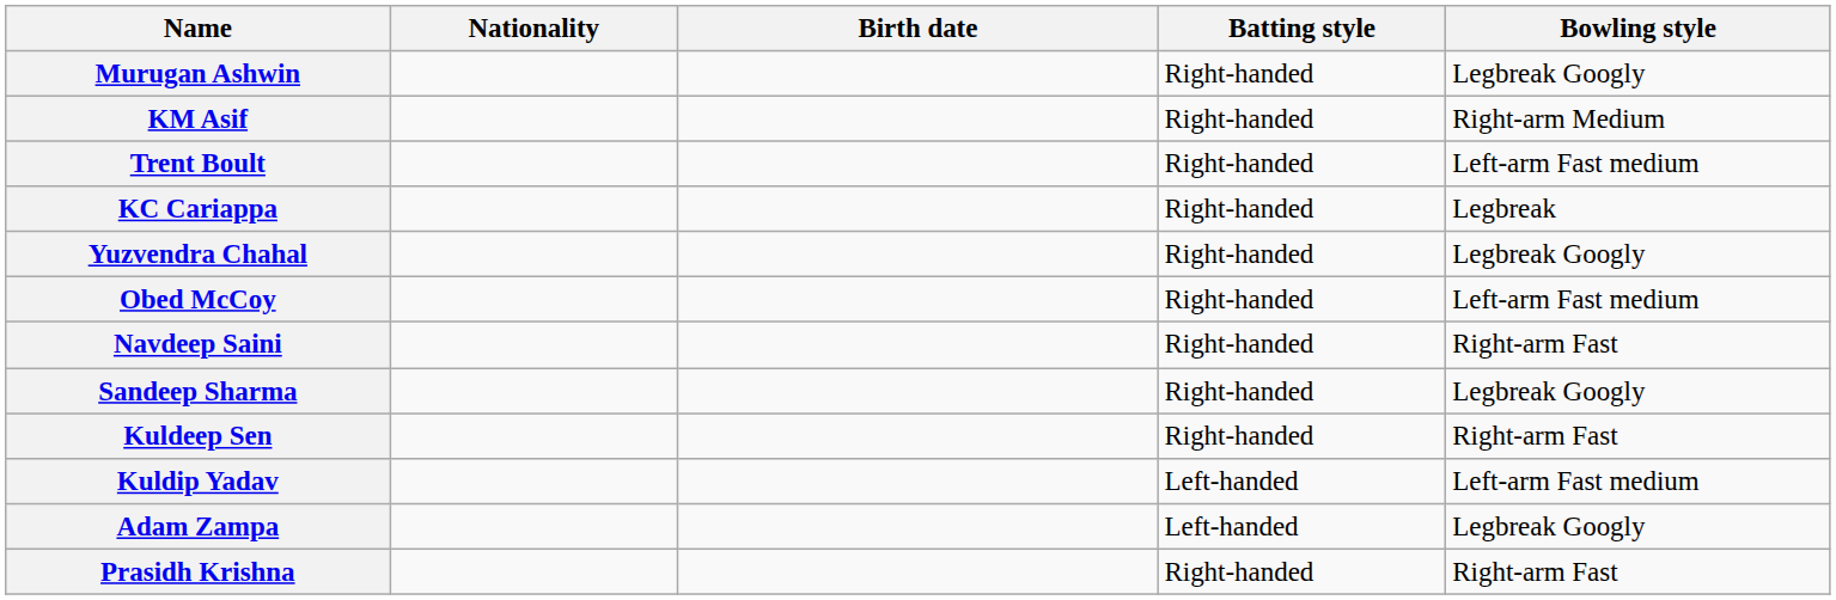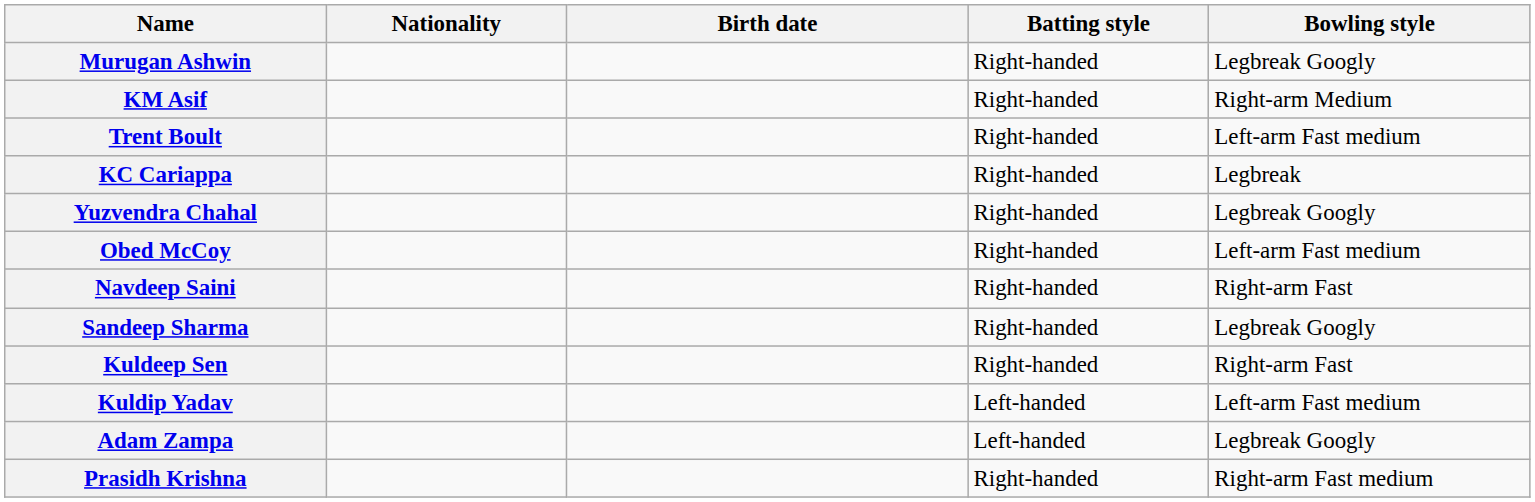 <table class="wikitable plainrowheaders" style="font-size:95%; width:80%;">
 <tr>
 <th scope="col" style="width:20%;">Name</th>
 <th scope="col" style="width:15%;">Nationality</th>
 <th scope="col" style="width:25%;">Birth date</th>
 <th scope="col" style="width:15%;">Batting style</th>
 <th scope="col" style="width:20%;">Bowling style</th>
 </tr>
 <tr>
 <th scope="row"><a href='#'>Murugan Ashwin</a></th>
 <td></td>
 <td></td>
 <td>Right-handed</td>
 <td>Legbreak Googly</td>
 </tr>
 <tr>
 <th scope="row"><a href='#'>KM Asif</a></th>
 <td></td>
 <td></td>
 <td>Right-handed</td>
 <td>Right-arm Medium</td>
 </tr>
 <tr>
 <th scope="row"><a href='#'>Trent Boult</a></th>
 <td></td>
 <td></td>
 <td>Right-handed</td>
 <td>Left-arm Fast medium</td>
 </tr>
 <tr>
 <th scope="row"><a href='#'>KC Cariappa</a></th>
 <td></td>
 <td></td>
 <td>Right-handed</td>
 <td>Legbreak</td>
 </tr>
 <tr>
 <th scope="row"><a href='#'>Yuzvendra Chahal</a></th>
 <td></td>
 <td></td>
 <td>Right-handed</td>
 <td>Legbreak Googly</td>
 </tr>
 <tr>
 <th scope="row"><a href='#'>Obed McCoy</a></th>
 <td></td>
 <td></td>
 <td>Right-handed</td>
 <td>Left-arm Fast medium</td>
 </tr>
 <tr>
 <th scope="row"><a href='#'>Navdeep Saini</a></th>
 <td></td>
 <td></td>
 <td>Right-handed</td>
 <td>Right-arm Fast</td>
 </tr>
 <tr>
 <th scope="row"><a href='#'>Sandeep Sharma</a></th>
 <td></td>
 <td></td>
 <td>Right-handed</td>
 <td>Legbreak Googly</td>
 </tr>
 <tr>
 <th scope="row"><a href='#'>Kuldeep Sen</a></th>
 <td></td>
 <td></td>
 <td>Right-handed</td>
 <td>Right-arm Fast</td>
 </tr>
 <tr>
 <th scope="row"><a href='#'>Kuldip Yadav</a></th>
 <td></td>
 <td></td>
 <td>Left-handed</td>
 <td>Left-arm Fast medium</td>
 </tr>
 <tr>
 <th scope="row"><a href='#'>Adam Zampa</a></th>
 <td></td>
 <td></td>
 <td>Left-handed</td>
 <td>Legbreak Googly</td>
 </tr>
 <tr>
 <th scope="row"><a href='#'>Prasidh Krishna</a></th>
 <td></td>
 <td></td>
 <td>Right-handed</td>
-<td>Right-arm Fast</td>
+<td>Right-arm Fast medium</td>
 </tr>
 </table>
